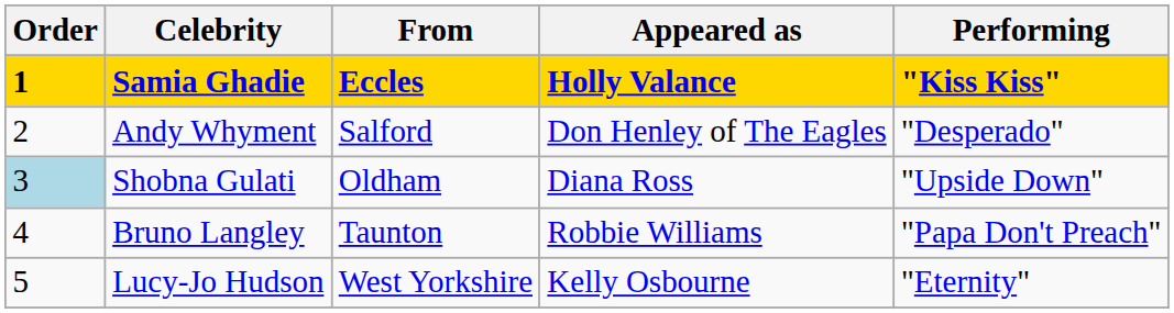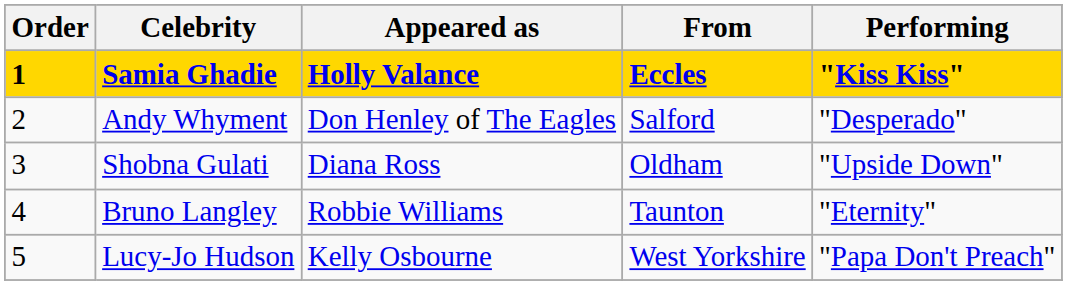 <table class="wikitable">
 <tr>
 <th>Order</th>
 <th>Celebrity</th>
+<th>Appeared as</th>
 <th>From</th>
-<th>Appeared as</th>
 <th>Performing</th>
 </tr>
 <tr style="background:gold;">
 <td><strong>1</strong></td>
 <td><strong><a href='#'>Samia Ghadie</a></strong></td>
+<td><strong><a href='#'>Holly Valance</a></strong></td>
 <td><strong><a href='#'>Eccles</a></strong></td>
-<td><strong><a href='#'>Holly Valance</a></strong></td>
 <td><strong>"<a href='#'>Kiss Kiss</a>"</strong></td>
 </tr>
 <tr>
 <td>2</td>
 <td><a href='#'>Andy Whyment</a></td>
+<td><a href='#'>Don Henley</a> of <a href='#'>The Eagles</a></td>
 <td><a href='#'>Salford</a></td>
-<td><a href='#'>Don Henley</a> of <a href='#'>The Eagles</a></td>
 <td>"<a href='#'>Desperado</a>"</td>
 </tr>
 <tr>
-<td style="background: lightblue;">3</td>
+<td>3</td>
 <td><a href='#'>Shobna Gulati</a></td>
+<td><a href='#'>Diana Ross</a></td>
 <td><a href='#'>Oldham</a></td>
-<td><a href='#'>Diana Ross</a></td>
 <td>"<a href='#'>Upside Down</a>"</td>
 </tr>
 <tr>
 <td>4</td>
 <td><a href='#'>Bruno Langley</a></td>
+<td><a href='#'>Robbie Williams</a></td>
 <td><a href='#'>Taunton</a></td>
-<td><a href='#'>Robbie Williams</a></td>
-<td>"<a href='#'>Papa Don't Preach</a>"</td>
+<td>"<a href='#'>Eternity</a>"</td>
 </tr>
 <tr>
 <td>5</td>
 <td><a href='#'>Lucy-Jo Hudson</a></td>
+<td><a href='#'>Kelly Osbourne</a></td>
 <td><a href='#'>West Yorkshire</a></td>
-<td><a href='#'>Kelly Osbourne</a></td>
-<td>"<a href='#'>Eternity</a>"</td>
+<td>"<a href='#'>Papa Don't Preach</a>"</td>
 </tr>
 </table>
